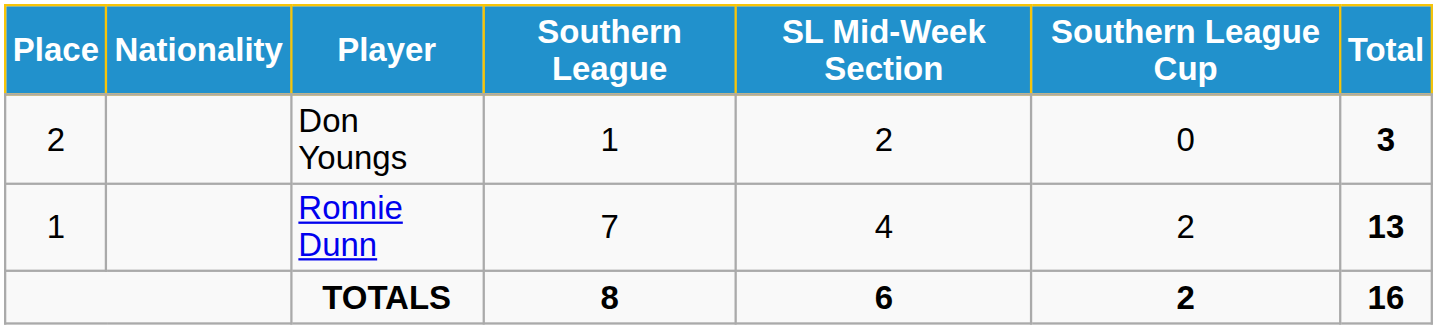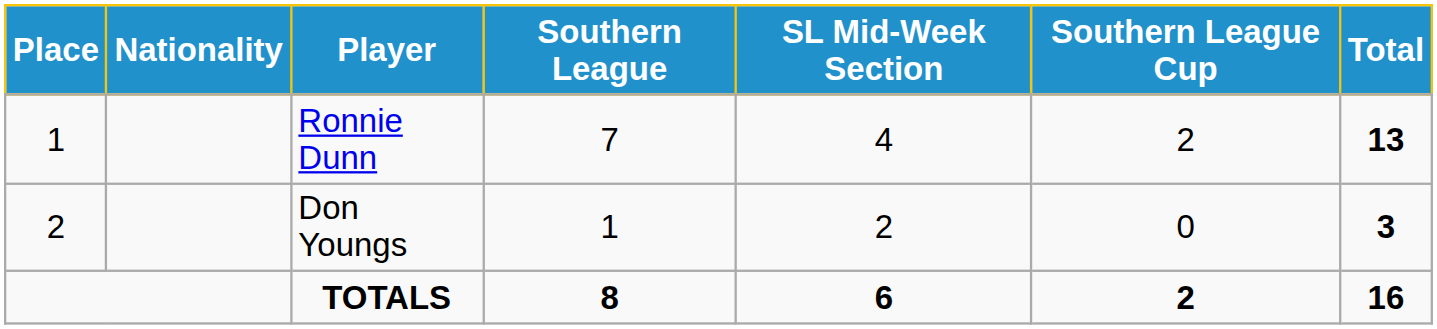 <table class="wikitable" style="text-align:center; font-size:90%; width:100%;">
 <tr>
 <th style="background:#2191CC; color:white; border:1px solid #F7C408; text-align:center;">Place</th>
 <th style="background:#2191CC; color:white; border:1px solid #F7C408; text-align:center;">Nationality</th>
 <th style="background:#2191CC; color:white; border:1px solid #F7C408; text-align:center;">Player</th>
 <th style="background:#2191CC; color:white; border:1px solid #F7C408; text-align:center;">Southern League</th>
 <th style="background:#2191CC; color:white; border:1px solid #F7C408; text-align:center;">SL Mid-Week Section</th>
 <th style="background:#2191CC; color:white; border:1px solid #F7C408; text-align:center;">Southern League Cup</th>
 <th style="background:#2191CC; color:white; border:1px solid #F7C408; text-align:center;">Total</th>
 </tr>
 <tr>
 </tr>
 <tr>
+<td>1</td>
+<td></td>
+<td align="left"><a href='#'>Ronnie Dunn</a></td>
+<td>7</td>
+<td>4</td>
+<td>2</td>
+<td><strong>13</strong></td>
+</tr>
+<tr>
 <td>2</td>
 <td></td>
 <td align="left">Don Youngs</td>
 <td>1</td>
 <td>2</td>
 <td>0</td>
 <td><strong>3</strong></td>
-</tr>
-<tr>
-<td>1</td>
-<td></td>
-<td align="left"><a href='#'>Ronnie Dunn</a></td>
-<td>7</td>
-<td>4</td>
-<td>2</td>
-<td><strong>13</strong></td>
 </tr>
 <tr>
 <td colspan="2"></td>
 <td><strong>TOTALS</strong></td>
 <td><strong>8</strong></td>
 <td><strong>6</strong></td>
 <td><strong>2</strong></td>
 <td><strong>16</strong></td>
 </tr>
 </table>
